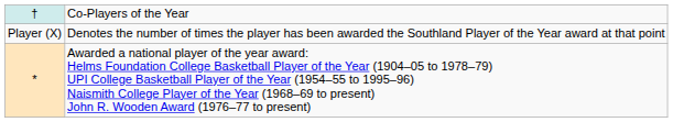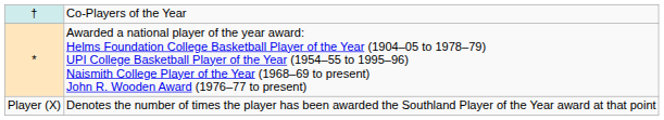 <table class="wikitable">
 <tr>
 <td style="background-color:#CFECEC;" align="center">†</td>
 <td>Co-Players of the Year</td>
 </tr>
 <tr>
+<td style="background-color:#FFE6BD;" align="center">*</td>
+<td>Awarded a national player of the year award: <br><a href='#'>Helms Foundation College Basketball Player of the Year</a> (1904–05 to 1978–79)<br> <a href='#'>UPI College Basketball Player of the Year</a> (1954–55 to 1995–96)<br> <a href='#'>Naismith College Player of the Year</a> (1968–69 to present)<br> <a href='#'>John R. Wooden Award</a> (1976–77 to present)</td>
+</tr>
+<tr>
 <td>Player (X)</td>
 <td>Denotes the number of times the player has been awarded the Southland Player of the Year award at that point</td>
 </tr>
-<tr>
-<td style="background-color:#FFE6BD;" align="center">*</td>
-<td>Awarded a national player of the year award: <br><a href='#'>Helms Foundation College Basketball Player of the Year</a> (1904–05 to 1978–79)<br> <a href='#'>UPI College Basketball Player of the Year</a> (1954–55 to 1995–96)<br> <a href='#'>Naismith College Player of the Year</a> (1968–69 to present)<br> <a href='#'>John R. Wooden Award</a> (1976–77 to present)</td>
-</tr>
 </table>
